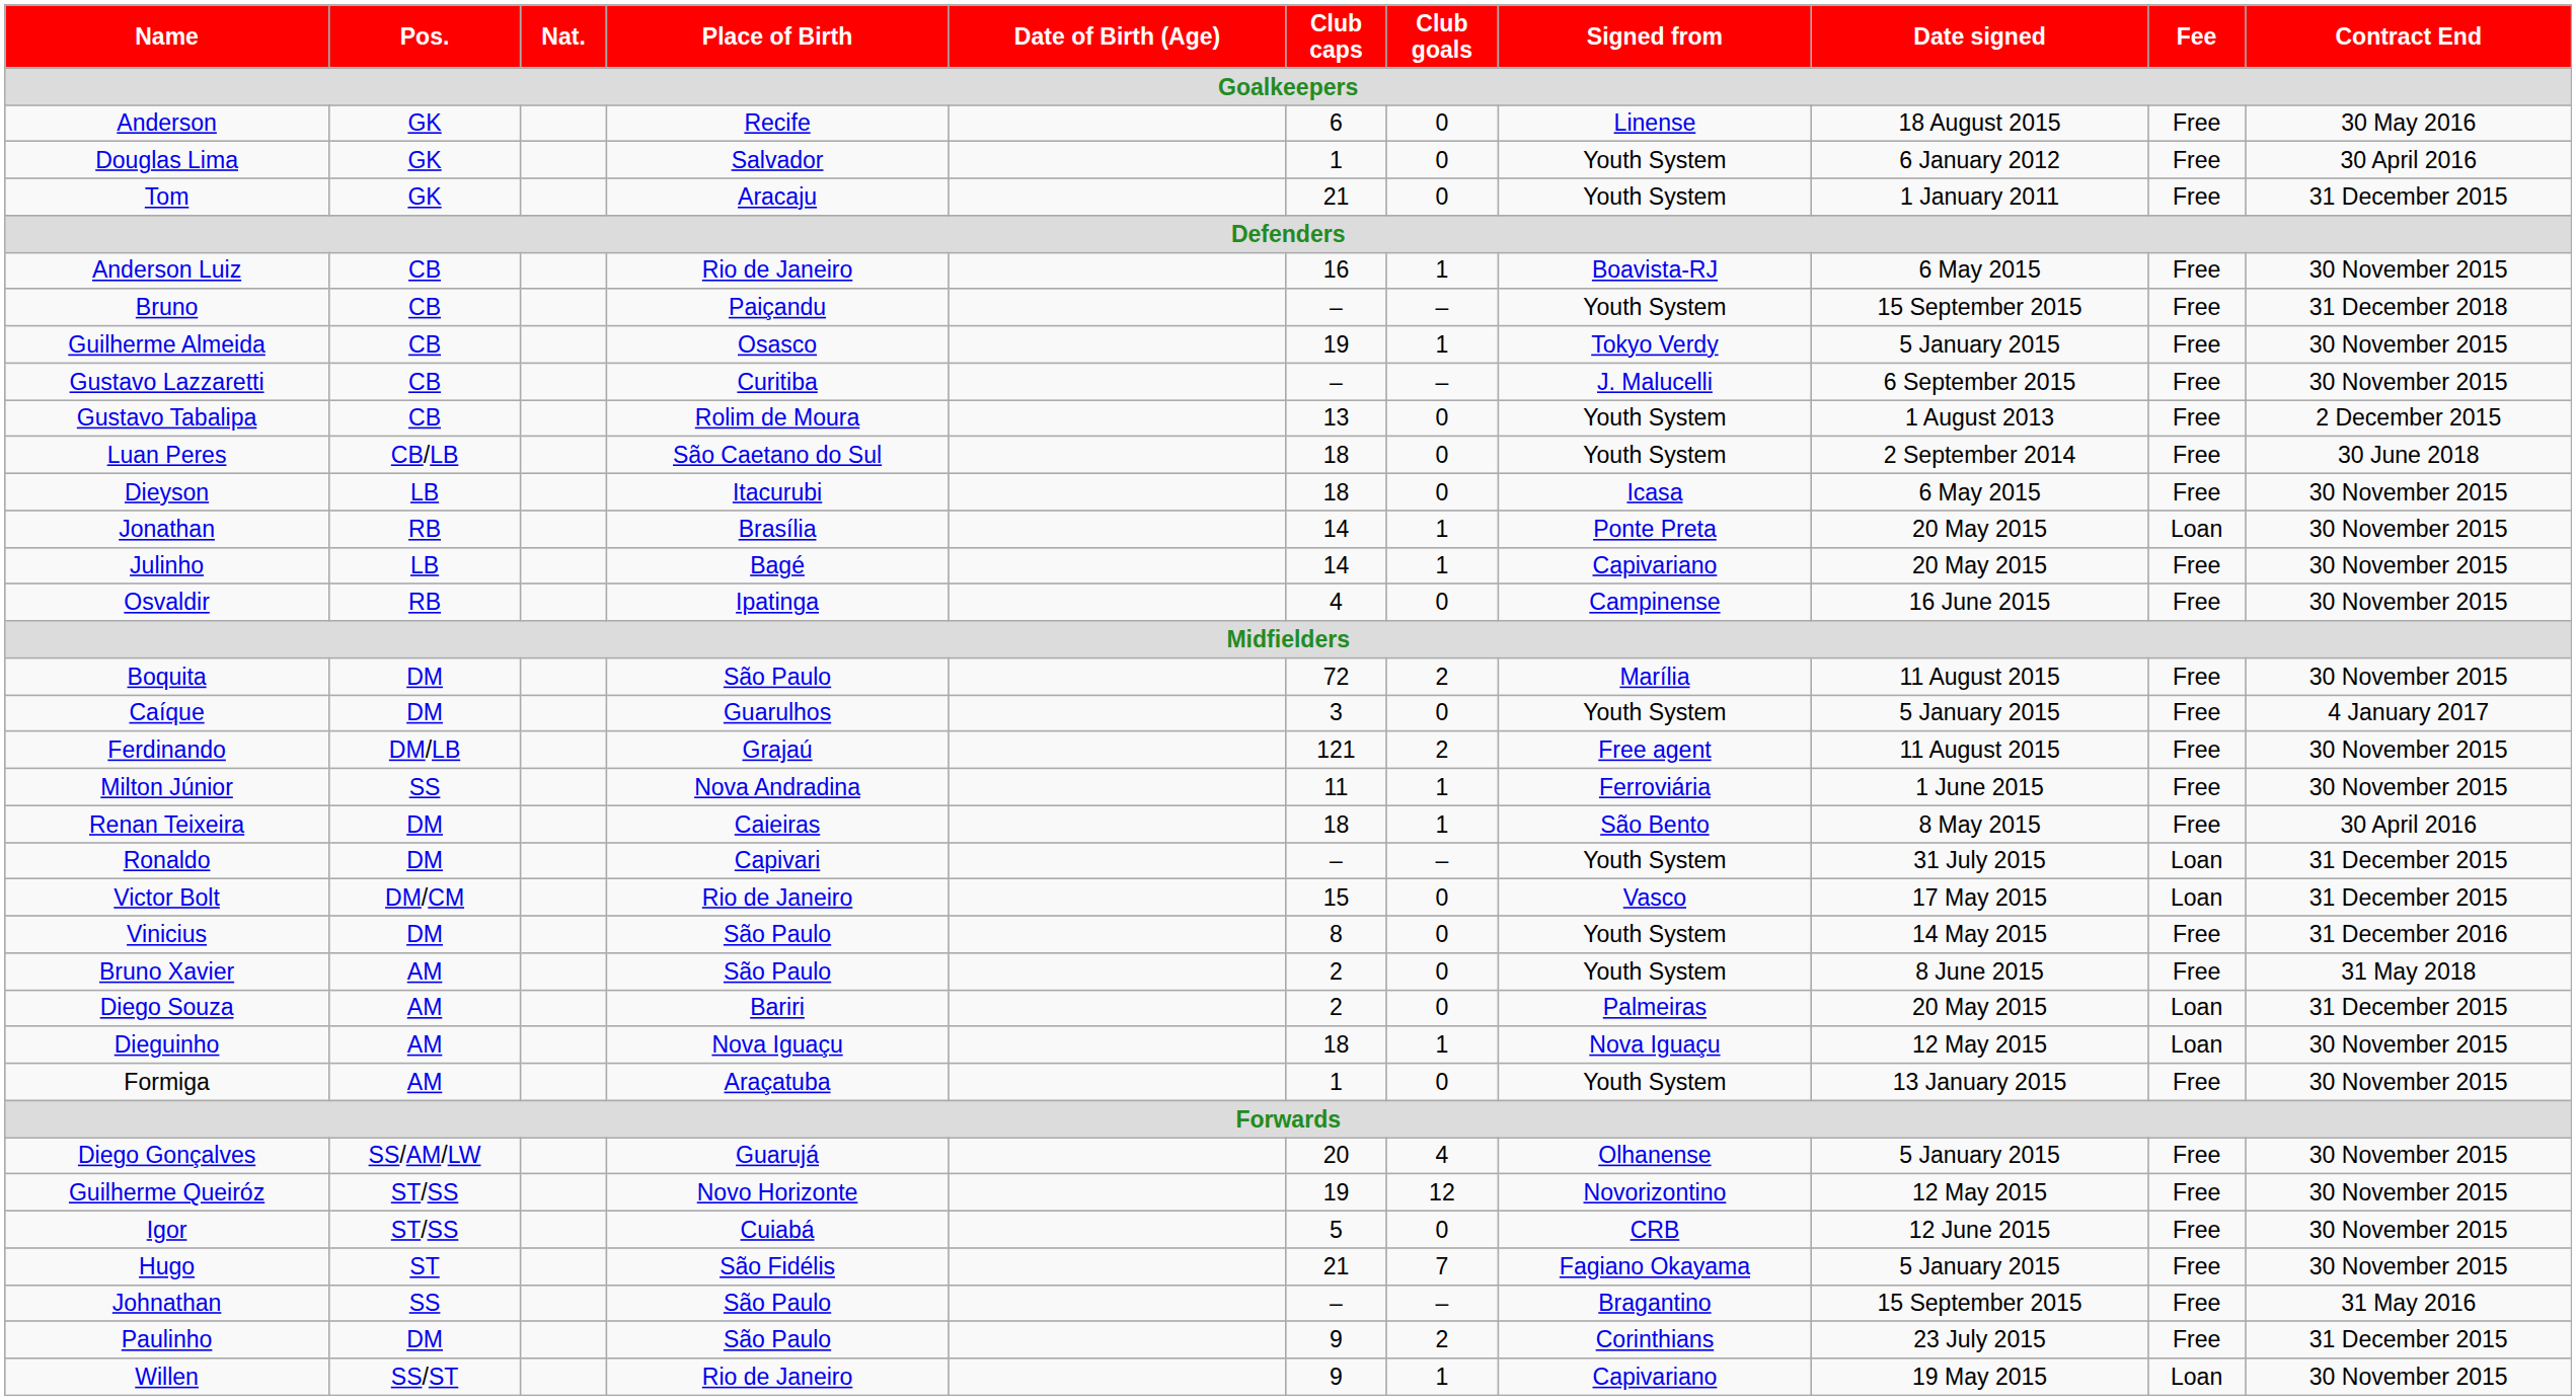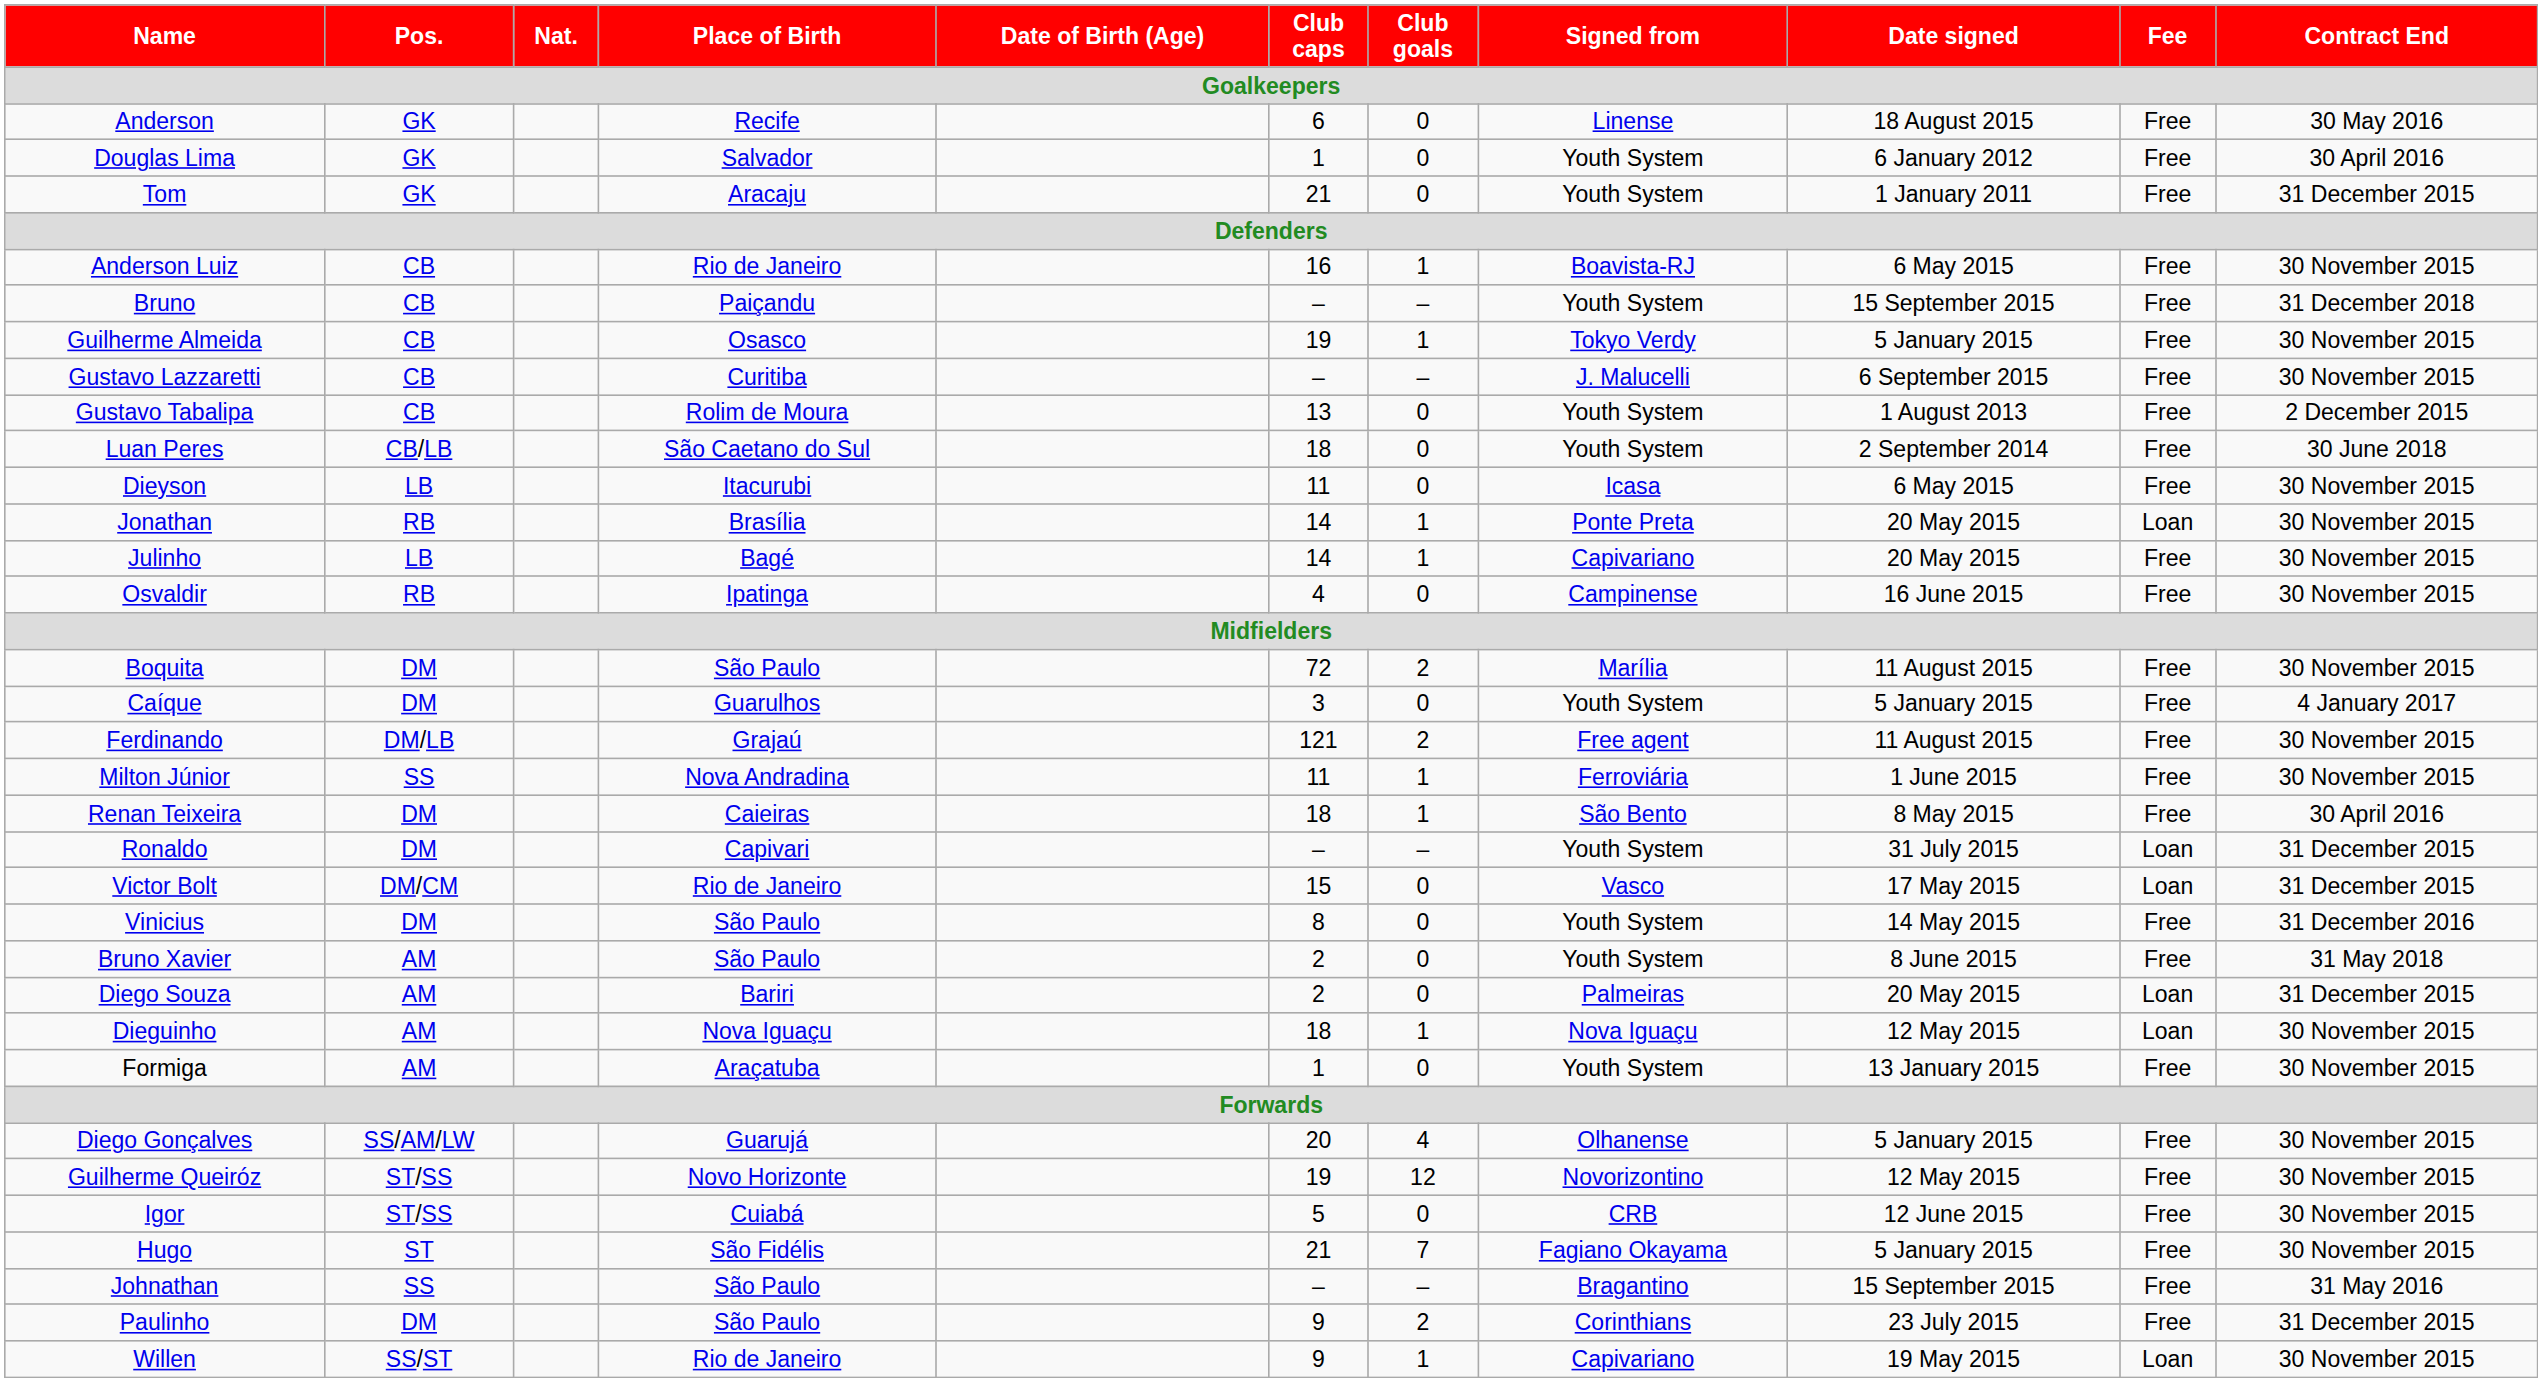 <table class="wikitable" style="text-align:center; font-size:90%; width:100%;">
 <tr>
 <th style="background:#FF0000; color:white; text-align:center;">Name</th>
 <th style="background:#FF0000; color:white; text-align:center;">Pos.</th>
 <th style="background:#FF0000; color:white; text-align:center;">Nat.</th>
 <th style="background:#FF0000; color:white; text-align:center;">Place of Birth</th>
 <th style="background:#FF0000; color:white; text-align:center;">Date of Birth (Age)</th>
 <th style="background:#FF0000; color:white; text-align:center;">Club<br>caps</th>
 <th style="background:#FF0000; color:white; text-align:center;">Club<br>goals</th>
 <th style="background:#FF0000; color:white; text-align:Gcenter;">Signed from</th>
 <th style="background:#FF0000; color:white; text-align:center;">Date signed</th>
 <th style="background:#FF0000; color:white; text-align:center;">Fee</th>
 <th style="background:#FF0000; color:white; text-align:center;">Contract End</th>
 </tr>
 <tr>
 <th colspan="11" style="background:#dcdcdc; color:#228B22; text-align:center;">Goalkeepers</th>
 </tr>
 <tr>
 <td><a href='#'>Anderson</a></td>
 <td><a href='#'>GK</a></td>
 <td></td>
 <td><a href='#'>Recife</a> </td>
 <td></td>
 <td>6</td>
 <td>0</td>
 <td><a href='#'>Linense</a></td>
 <td>18 August 2015</td>
 <td>Free</td>
 <td>30 May 2016</td>
 </tr>
 <tr>
 <td><a href='#'>Douglas Lima</a></td>
 <td><a href='#'>GK</a></td>
 <td></td>
 <td><a href='#'>Salvador</a> </td>
 <td></td>
 <td>1</td>
 <td>0</td>
 <td>Youth System</td>
 <td>6 January 2012</td>
 <td>Free</td>
 <td>30 April 2016</td>
 </tr>
 <tr>
 <td><a href='#'>Tom</a></td>
 <td><a href='#'>GK</a></td>
 <td></td>
 <td><a href='#'>Aracaju</a> </td>
 <td></td>
 <td>21</td>
 <td>0</td>
 <td>Youth System</td>
 <td>1 January 2011</td>
 <td>Free</td>
 <td>31 December 2015</td>
 </tr>
 <tr>
 <th colspan="11" style="background:#dcdcdc; color:#228B22; text-align:center;">Defenders</th>
 </tr>
 <tr>
 <td><a href='#'>Anderson Luiz</a></td>
 <td><a href='#'>CB</a></td>
 <td></td>
 <td><a href='#'>Rio de Janeiro</a> </td>
 <td></td>
 <td>16</td>
 <td>1</td>
 <td><a href='#'>Boavista-RJ</a></td>
 <td>6 May 2015</td>
 <td>Free</td>
 <td>30 November 2015</td>
 </tr>
 <tr>
 <td><a href='#'>Bruno</a></td>
 <td><a href='#'>CB</a></td>
 <td></td>
 <td><a href='#'>Paiçandu</a> </td>
 <td></td>
 <td>–</td>
 <td>–</td>
 <td>Youth System</td>
 <td>15 September 2015</td>
 <td>Free</td>
 <td>31 December 2018</td>
 </tr>
 <tr>
 <td><a href='#'>Guilherme Almeida</a></td>
 <td><a href='#'>CB</a></td>
 <td></td>
 <td><a href='#'>Osasco</a> </td>
 <td></td>
 <td>19</td>
 <td>1</td>
 <td><a href='#'>Tokyo Verdy</a> </td>
 <td>5 January 2015</td>
 <td>Free</td>
 <td>30 November 2015</td>
 </tr>
 <tr>
 <td><a href='#'>Gustavo Lazzaretti</a></td>
 <td><a href='#'>CB</a></td>
 <td></td>
 <td><a href='#'>Curitiba</a> </td>
 <td></td>
 <td>–</td>
 <td>–</td>
 <td><a href='#'>J. Malucelli</a></td>
 <td>6 September 2015</td>
 <td>Free</td>
 <td>30 November 2015</td>
 </tr>
 <tr>
 <td><a href='#'>Gustavo Tabalipa</a></td>
 <td><a href='#'>CB</a></td>
 <td></td>
 <td><a href='#'>Rolim de Moura</a> </td>
 <td></td>
 <td>13</td>
 <td>0</td>
 <td>Youth System</td>
 <td>1 August 2013</td>
 <td>Free</td>
 <td>2 December 2015</td>
 </tr>
 <tr>
 <td><a href='#'>Luan Peres</a></td>
 <td><a href='#'>CB</a>/<a href='#'>LB</a></td>
 <td></td>
 <td><a href='#'>São Caetano do Sul</a> </td>
 <td></td>
 <td>18</td>
 <td>0</td>
 <td>Youth System</td>
 <td>2 September 2014</td>
 <td>Free</td>
 <td>30 June 2018</td>
 </tr>
 <tr>
 <td><a href='#'>Dieyson</a></td>
 <td><a href='#'>LB</a></td>
 <td></td>
 <td><a href='#'>Itacurubi</a> </td>
 <td></td>
-<td>18</td>
+<td>11</td>
 <td>0</td>
 <td><a href='#'>Icasa</a></td>
 <td>6 May 2015</td>
 <td>Free</td>
 <td>30 November 2015</td>
 </tr>
 <tr>
 <td><a href='#'>Jonathan</a></td>
 <td><a href='#'>RB</a></td>
 <td></td>
 <td><a href='#'>Brasília</a> </td>
 <td></td>
 <td>14</td>
 <td>1</td>
 <td><a href='#'>Ponte Preta</a></td>
 <td>20 May 2015</td>
 <td>Loan</td>
 <td>30 November 2015</td>
 </tr>
 <tr>
 <td><a href='#'>Julinho</a></td>
 <td><a href='#'>LB</a></td>
 <td></td>
 <td><a href='#'>Bagé</a> </td>
 <td></td>
 <td>14</td>
 <td>1</td>
 <td><a href='#'>Capivariano</a></td>
 <td>20 May 2015</td>
 <td>Free</td>
 <td>30 November 2015</td>
 </tr>
 <tr>
 <td><a href='#'>Osvaldir</a></td>
 <td><a href='#'>RB</a></td>
 <td></td>
 <td><a href='#'>Ipatinga</a> </td>
 <td></td>
 <td>4</td>
 <td>0</td>
 <td><a href='#'>Campinense</a></td>
 <td>16 June 2015</td>
 <td>Free</td>
 <td>30 November 2015</td>
 </tr>
 <tr>
 <th colspan="11" style="background:#dcdcdc; color:#228B22; text-align:center;">Midfielders</th>
 </tr>
 <tr>
 <td><a href='#'>Boquita</a></td>
 <td><a href='#'>DM</a></td>
 <td></td>
 <td><a href='#'>São Paulo</a> </td>
 <td></td>
 <td>72</td>
 <td>2</td>
 <td><a href='#'>Marília</a></td>
 <td>11 August 2015</td>
 <td>Free</td>
 <td>30 November 2015</td>
 </tr>
 <tr>
 <td><a href='#'>Caíque</a></td>
 <td><a href='#'>DM</a></td>
 <td></td>
 <td><a href='#'>Guarulhos</a> </td>
 <td></td>
 <td>3</td>
 <td>0</td>
 <td>Youth System</td>
 <td>5 January 2015</td>
 <td>Free</td>
 <td>4 January 2017</td>
 </tr>
 <tr>
 <td><a href='#'>Ferdinando</a></td>
 <td><a href='#'>DM</a>/<a href='#'>LB</a></td>
 <td></td>
 <td><a href='#'>Grajaú</a> </td>
 <td></td>
 <td>121</td>
 <td>2</td>
 <td><a href='#'>Free agent</a></td>
 <td>11 August 2015</td>
 <td>Free</td>
 <td>30 November 2015</td>
 </tr>
 <tr>
 <td><a href='#'>Milton Júnior</a></td>
 <td><a href='#'>SS</a></td>
 <td></td>
 <td><a href='#'>Nova Andradina</a> </td>
 <td></td>
 <td>11</td>
 <td>1</td>
 <td><a href='#'>Ferroviária</a></td>
 <td>1 June 2015</td>
 <td>Free</td>
 <td>30 November 2015</td>
 </tr>
 <tr>
 <td><a href='#'>Renan Teixeira</a></td>
 <td><a href='#'>DM</a></td>
 <td></td>
 <td><a href='#'>Caieiras</a> </td>
 <td></td>
 <td>18</td>
 <td>1</td>
 <td><a href='#'>São Bento</a></td>
 <td>8 May 2015</td>
 <td>Free</td>
 <td>30 April 2016</td>
 </tr>
 <tr>
 <td><a href='#'>Ronaldo</a></td>
 <td><a href='#'>DM</a></td>
 <td></td>
 <td><a href='#'>Capivari</a> </td>
 <td></td>
 <td>–</td>
 <td>–</td>
 <td>Youth System</td>
 <td>31 July 2015</td>
 <td>Loan</td>
 <td>31 December 2015</td>
 </tr>
 <tr>
 <td><a href='#'>Victor Bolt</a></td>
 <td><a href='#'>DM</a>/<a href='#'>CM</a></td>
 <td></td>
 <td><a href='#'>Rio de Janeiro</a> </td>
 <td></td>
 <td>15</td>
 <td>0</td>
 <td><a href='#'>Vasco</a></td>
 <td>17 May 2015</td>
 <td>Loan</td>
 <td>31 December 2015</td>
 </tr>
 <tr>
 <td><a href='#'>Vinicius</a></td>
 <td><a href='#'>DM</a></td>
 <td></td>
 <td><a href='#'>São Paulo</a> </td>
 <td></td>
 <td>8</td>
 <td>0</td>
 <td>Youth System</td>
 <td>14 May 2015</td>
 <td>Free</td>
 <td>31 December 2016</td>
 </tr>
 <tr>
 <td><a href='#'>Bruno Xavier</a></td>
 <td><a href='#'>AM</a></td>
 <td></td>
 <td><a href='#'>São Paulo</a> </td>
 <td></td>
 <td>2</td>
 <td>0</td>
 <td>Youth System</td>
 <td>8 June 2015</td>
 <td>Free</td>
 <td>31 May 2018</td>
 </tr>
 <tr>
 <td><a href='#'>Diego Souza</a></td>
 <td><a href='#'>AM</a></td>
 <td></td>
 <td><a href='#'>Bariri</a> </td>
 <td></td>
 <td>2</td>
 <td>0</td>
 <td><a href='#'>Palmeiras</a></td>
 <td>20 May 2015</td>
 <td>Loan</td>
 <td>31 December 2015</td>
 </tr>
 <tr>
 <td><a href='#'>Dieguinho</a></td>
 <td><a href='#'>AM</a></td>
 <td></td>
 <td><a href='#'>Nova Iguaçu</a> </td>
 <td></td>
 <td>18</td>
 <td>1</td>
 <td><a href='#'>Nova Iguaçu</a></td>
 <td>12 May 2015</td>
 <td>Loan</td>
 <td>30 November 2015</td>
 </tr>
 <tr>
 <td>Formiga</td>
 <td><a href='#'>AM</a></td>
 <td></td>
 <td><a href='#'>Araçatuba</a> </td>
 <td></td>
 <td>1</td>
 <td>0</td>
 <td>Youth System</td>
 <td>13 January 2015</td>
 <td>Free</td>
 <td>30 November 2015</td>
 </tr>
 <tr>
 <th colspan="11" style="background:#dcdcdc; color:#228B22; text-align=center;">Forwards</th>
 </tr>
 <tr>
 <td><a href='#'>Diego Gonçalves</a></td>
 <td><a href='#'>SS</a>/<a href='#'>AM</a>/<a href='#'>LW</a></td>
 <td></td>
 <td><a href='#'>Guarujá</a> </td>
 <td></td>
 <td>20</td>
 <td>4</td>
 <td><a href='#'>Olhanense</a> </td>
 <td>5 January 2015</td>
 <td>Free</td>
 <td>30 November 2015</td>
 </tr>
 <tr>
 <td><a href='#'>Guilherme Queiróz</a></td>
 <td><a href='#'>ST</a>/<a href='#'>SS</a></td>
 <td></td>
 <td><a href='#'>Novo Horizonte</a> </td>
 <td></td>
 <td>19</td>
 <td>12</td>
 <td><a href='#'>Novorizontino</a></td>
 <td>12 May 2015</td>
 <td>Free</td>
 <td>30 November 2015</td>
 </tr>
 <tr>
 <td><a href='#'>Igor</a></td>
 <td><a href='#'>ST</a>/<a href='#'>SS</a></td>
 <td></td>
 <td><a href='#'>Cuiabá</a> </td>
 <td></td>
 <td>5</td>
 <td>0</td>
 <td><a href='#'>CRB</a></td>
 <td>12 June 2015</td>
 <td>Free</td>
 <td>30 November 2015</td>
 </tr>
 <tr>
 <td><a href='#'>Hugo</a></td>
 <td><a href='#'>ST</a></td>
 <td></td>
 <td><a href='#'>São Fidélis</a> </td>
 <td></td>
 <td>21</td>
 <td>7</td>
 <td><a href='#'>Fagiano Okayama</a> </td>
 <td>5 January 2015</td>
 <td>Free</td>
 <td>30 November 2015</td>
 </tr>
 <tr>
 <td><a href='#'>Johnathan</a></td>
 <td><a href='#'>SS</a></td>
 <td></td>
 <td><a href='#'>São Paulo</a> </td>
 <td></td>
 <td>–</td>
 <td>–</td>
 <td><a href='#'>Bragantino</a></td>
 <td>15 September 2015</td>
 <td>Free</td>
 <td>31 May 2016</td>
 </tr>
 <tr>
 <td><a href='#'>Paulinho</a></td>
 <td><a href='#'>DM</a></td>
 <td></td>
 <td><a href='#'>São Paulo</a> </td>
 <td></td>
 <td>9</td>
 <td>2</td>
 <td><a href='#'>Corinthians</a></td>
 <td>23 July 2015</td>
 <td>Free</td>
 <td>31 December 2015</td>
 </tr>
 <tr>
 <td><a href='#'>Willen</a></td>
 <td><a href='#'>SS</a>/<a href='#'>ST</a></td>
 <td></td>
 <td><a href='#'>Rio de Janeiro</a> </td>
 <td></td>
 <td>9</td>
 <td>1</td>
 <td><a href='#'>Capivariano</a></td>
 <td>19 May 2015</td>
 <td>Loan</td>
 <td>30 November 2015</td>
 </tr>
 <tr>
 </tr>
 </table>
